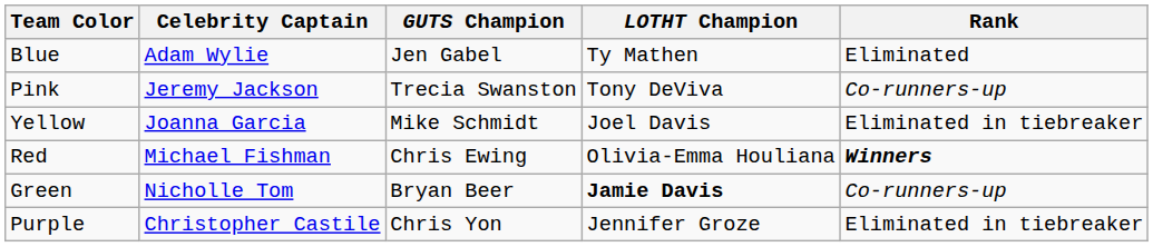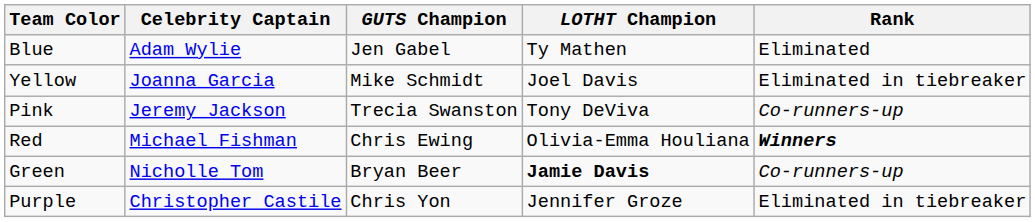 <table class="wikitable" border="1">
 <tr>
 <th>Team Color</th>
 <th>Celebrity Captain</th>
 <th><em>GUTS</em> Champion</th>
 <th><em>LOTHT</em> Champion</th>
 <th>Rank</th>
 </tr>
 <tr>
 <td>Blue</td>
 <td><a href='#'>Adam Wylie</a></td>
 <td>Jen Gabel</td>
 <td>Ty Mathen </td>
 <td>Eliminated</td>
 </tr>
 <tr>
+<td>Yellow</td>
+<td><a href='#'>Joanna Garcia</a></td>
+<td>Mike Schmidt</td>
+<td>Joel Davis </td>
+<td>Eliminated in tiebreaker</td>
+</tr>
+<tr>
 <td>Pink</td>
 <td><a href='#'>Jeremy Jackson</a></td>
 <td>Trecia Swanston</td>
 <td>Tony DeViva</td>
 <td><em>Co-runners-up</em></td>
-</tr>
-<tr>
-<td>Yellow</td>
-<td><a href='#'>Joanna Garcia</a></td>
-<td>Mike Schmidt</td>
-<td>Joel Davis </td>
-<td>Eliminated in tiebreaker</td>
 </tr>
 <tr>
 <td>Red</td>
 <td><a href='#'>Michael Fishman</a></td>
 <td>Chris Ewing</td>
 <td>Olivia-Emma Houliana </td>
 <td><strong><em>Winners</em></strong></td>
 </tr>
 <tr>
 <td>Green</td>
 <td><a href='#'>Nicholle Tom</a></td>
 <td>Bryan Beer</td>
 <td><strong>Jamie Davis </strong></td>
 <td><em>Co-runners-up</em></td>
 </tr>
 <tr>
 <td>Purple</td>
 <td><a href='#'>Christopher Castile</a></td>
 <td>Chris Yon</td>
 <td>Jennifer Groze </td>
 <td>Eliminated in tiebreaker</td>
 </tr>
 </table>
